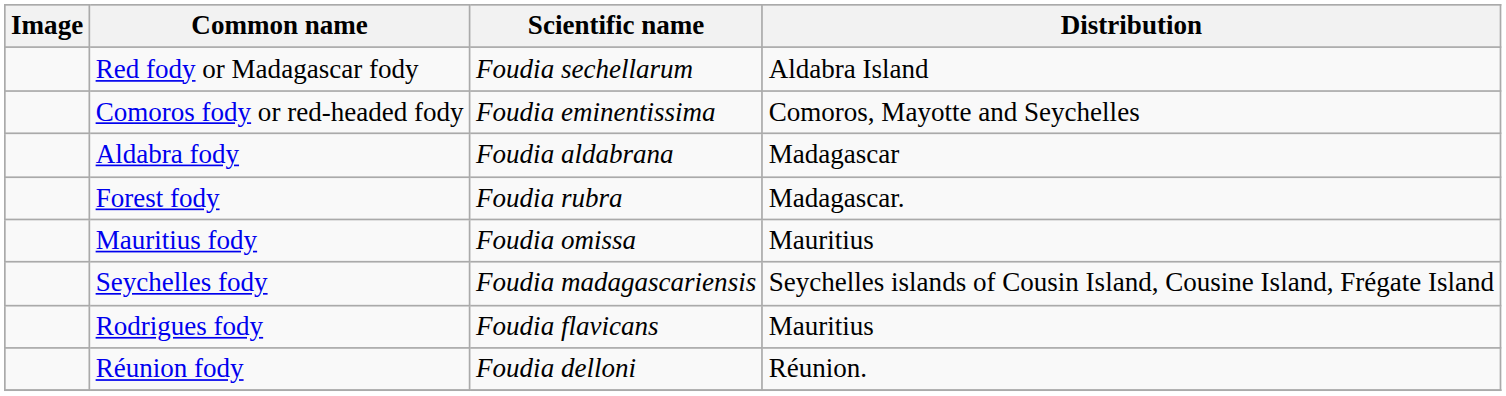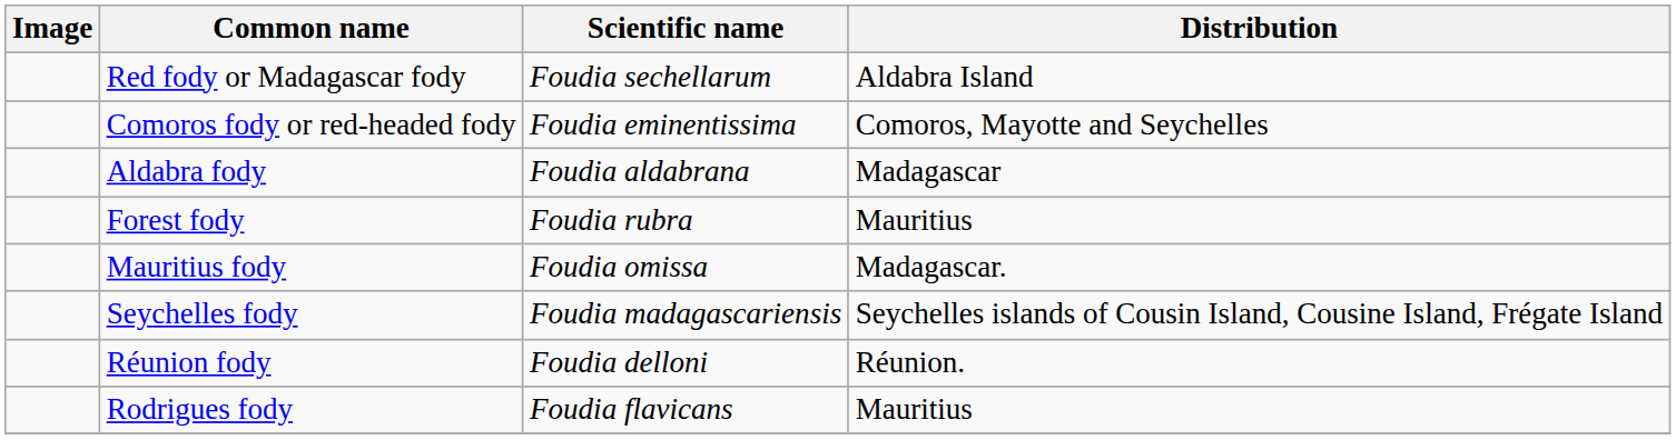 <table class="wikitable sortable">
 <tr>
 <th>Image</th>
 <th>Common name</th>
 <th>Scientific name</th>
 <th>Distribution</th>
 </tr>
 <tr>
 <td></td>
 <td><a href='#'>Red fody</a> or Madagascar fody</td>
 <td><em>Foudia sechellarum</em></td>
 <td>Aldabra Island</td>
 </tr>
 <tr>
 <td></td>
 <td><a href='#'>Comoros fody</a> or red-headed fody</td>
 <td><em>Foudia eminentissima</em></td>
 <td>Comoros, Mayotte and Seychelles</td>
 </tr>
 <tr>
 <td></td>
 <td><a href='#'>Aldabra fody</a></td>
 <td><em>Foudia aldabrana</em></td>
 <td>Madagascar</td>
 </tr>
 <tr>
 <td></td>
 <td><a href='#'>Forest fody</a></td>
 <td><em>Foudia rubra</em></td>
-<td>Madagascar.</td>
+<td>Mauritius</td>
 </tr>
 <tr>
 <td></td>
 <td><a href='#'>Mauritius fody</a></td>
 <td><em>Foudia omissa</em></td>
-<td>Mauritius</td>
+<td>Madagascar.</td>
 </tr>
 <tr>
 <td></td>
 <td><a href='#'>Seychelles fody</a></td>
 <td><em>Foudia madagascariensis</em></td>
 <td>Seychelles islands of Cousin Island, Cousine Island, Frégate Island</td>
 </tr>
 <tr>
 <td></td>
+<td><a href='#'>Réunion fody</a></td>
+<td><em>Foudia delloni</em></td>
+<td>Réunion.</td>
+</tr>
+<tr>
+<td></td>
 <td><a href='#'>Rodrigues fody</a></td>
 <td><em>Foudia flavicans</em></td>
 <td>Mauritius</td>
 </tr>
 <tr>
-<td></td>
-<td><a href='#'>Réunion fody</a></td>
-<td><em>Foudia delloni</em></td>
-<td>Réunion.</td>
-</tr>
-<tr>
 </tr>
 </table>
